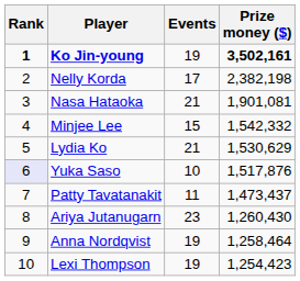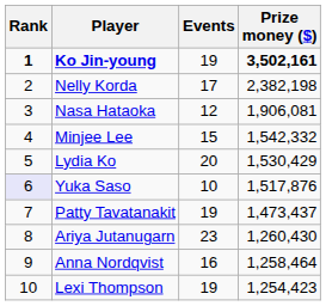 <table class=wikitable>
 <tr>
 <th>Rank</th>
 <th>Player</th>
 <th>Events</th>
 <th>Prize <br>money (<a href='#'>$</a>)</th>
 </tr>
 <tr>
 <td align=center><strong>1</strong></td>
 <td> <strong><a href='#'>Ko Jin-young</a></strong></td>
 <td align=center>19</td>
 <td align=right><strong>3,502,161</strong></td>
 </tr>
 <tr>
 <td align=center>2</td>
 <td> <a href='#'>Nelly Korda</a></td>
 <td align=center>17</td>
 <td align=right>2,382,198</td>
 </tr>
 <tr>
 <td align=center>3</td>
 <td> <a href='#'>Nasa Hataoka</a></td>
-<td align=center>21</td>
-<td align=right>1,901,081</td>
+<td align=center>12</td>
+<td align=right>1,906,081</td>
 </tr>
 <tr>
 <td align=center>4</td>
 <td> <a href='#'>Minjee Lee</a></td>
 <td align=center>15</td>
 <td align=right>1,542,332</td>
 </tr>
 <tr>
 <td align=center>5</td>
 <td> <a href='#'>Lydia Ko</a></td>
-<td align=center>21</td>
-<td align=right>1,530,629</td>
+<td align=center>20</td>
+<td align=right>1,530,429</td>
 </tr>
 <tr>
 <td align=center style="background: lavender;">6</td>
 <td> <a href='#'>Yuka Saso</a></td>
 <td align=center>10</td>
 <td align=right>1,517,876</td>
 </tr>
 <tr>
 <td align=center>7</td>
 <td> <a href='#'>Patty Tavatanakit</a></td>
-<td align=center>11</td>
+<td align=center>19</td>
 <td align=right>1,473,437</td>
 </tr>
 <tr>
 <td align=center>8</td>
 <td> <a href='#'>Ariya Jutanugarn</a></td>
 <td align=center>23</td>
 <td align=right>1,260,430</td>
 </tr>
 <tr>
 <td align=center>9</td>
 <td> <a href='#'>Anna Nordqvist</a></td>
-<td align=center>19</td>
+<td align=center>16</td>
 <td align=right>1,258,464</td>
 </tr>
 <tr>
 <td align=center>10</td>
 <td> <a href='#'>Lexi Thompson</a></td>
 <td align=center>19</td>
 <td align=right>1,254,423</td>
 </tr>
 </table>
